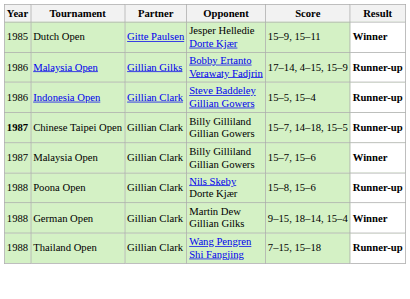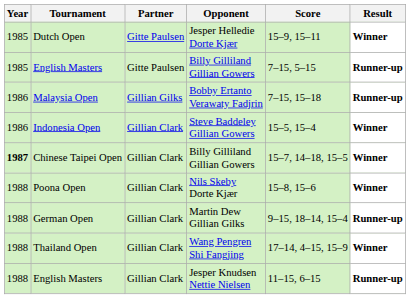 <table class="sortable wikitable" style="font-size: 90%;">
 <tr>
 <th>Year</th>
 <th>Tournament</th>
 <th>Partner</th>
 <th>Opponent</th>
 <th>Score</th>
 <th>Result</th>
 </tr>
 <tr style="background:#D4F1C5">
 <td align="center">1985</td>
 <td>Dutch Open</td>
 <td> <a href='#'>Gitte Paulsen</a></td>
 <td> Jesper Helledie<br> <a href='#'>Dorte Kjær</a></td>
 <td>15–9, 15–11</td>
 <td style="text-align:left; background:white"> <strong>Winner</strong></td>
 </tr>
 <tr style="background:#D4F1C5">
+<td align="center">1985</td>
+<td><a href='#'>English Masters</a></td>
+<td> Gitte Paulsen</td>
+<td> <a href='#'>Billy Gilliland</a><br> <a href='#'>Gillian Gowers</a></td>
+<td>7–15, 5–15</td>
+<td style="text-align:left; background:white"> <strong>Runner-up</strong></td>
+</tr>
+<tr style="background:#D4F1C5">
 <td align="center">1986</td>
 <td><a href='#'>Malaysia Open</a></td>
 <td> <a href='#'>Gillian Gilks</a></td>
 <td> <a href='#'>Bobby Ertanto</a><br> <a href='#'>Verawaty Fadjrin</a></td>
-<td>17–14, 4–15, 15–9</td>
+<td>7–15, 15–18</td>
 <td style="text-align:left; background:white"> <strong>Runner-up</strong></td>
 </tr>
 <tr style="background:#D4F1C5">
 <td align="center">1986</td>
 <td><a href='#'>Indonesia Open</a></td>
 <td> <a href='#'>Gillian Clark</a></td>
 <td> <a href='#'>Steve Baddeley</a><br> <a href='#'>Gillian Gowers</a></td>
 <td>15–5, 15–4</td>
-<td style="text-align:left; background:white"> <strong>Runner-up</strong></td>
+<td style="text-align:left; background:white"> <strong>Winner</strong></td>
 </tr>
 <tr style="background:#D4F1C5">
 <td align="center"><strong>1987</strong></td>
 <td>Chinese Taipei Open</td>
 <td> Gillian Clark</td>
 <td> Billy Gilliland<br> Gillian Gowers</td>
 <td>15–7, 14–18, 15–5</td>
-<td style="text-align:left; background:white"> <strong>Runner-up</strong></td>
-</tr>
-<tr style="background:#D4F1C5">
-<td align="center">1987</td>
-<td>Malaysia Open</td>
-<td> Gillian Clark</td>
-<td> Billy Gilliland<br> Gillian Gowers</td>
-<td>15–7, 15–6</td>
 <td style="text-align:left; background:white"> <strong>Winner</strong></td>
 </tr>
 <tr style="background:#D4F1C5">
 <td align="center">1988</td>
 <td>Poona Open</td>
 <td> Gillian Clark</td>
 <td> <a href='#'>Nils Skeby</a><br> Dorte Kjær</td>
 <td>15–8, 15–6</td>
-<td style="text-align:left; background:white"> <strong>Runner-up</strong></td>
+<td style="text-align:left; background:white"> <strong>Winner</strong></td>
 </tr>
 <tr style="background:#D4F1C5">
 <td align="center">1988</td>
 <td>German Open</td>
 <td> Gillian Clark</td>
 <td> Martin Dew<br> Gillian Gilks</td>
 <td>9–15, 18–14, 15–4</td>
-<td style="text-align:left; background:white"> <strong>Winner</strong></td>
+<td style="text-align:left; background:white"> <strong>Runner-up</strong></td>
 </tr>
 <tr style="background:#D4F1C5">
 <td align="center">1988</td>
 <td>Thailand Open</td>
 <td> Gillian Clark</td>
 <td> <a href='#'>Wang Pengren</a><br> <a href='#'>Shi Fangjing</a></td>
-<td>7–15, 15–18</td>
+<td>17–14, 4–15, 15–9</td>
+<td style="text-align:left; background:white"> <strong>Winner</strong></td>
+</tr>
+<tr style="background:#D4F1C5">
+<td align="center">1988</td>
+<td>English Masters</td>
+<td> Gillian Clark</td>
+<td> Jesper Knudsen<br> <a href='#'>Nettie Nielsen</a></td>
+<td>11–15, 6–15</td>
 <td style="text-align:left; background:white"> <strong>Runner-up</strong></td>
 </tr>
 </table>
